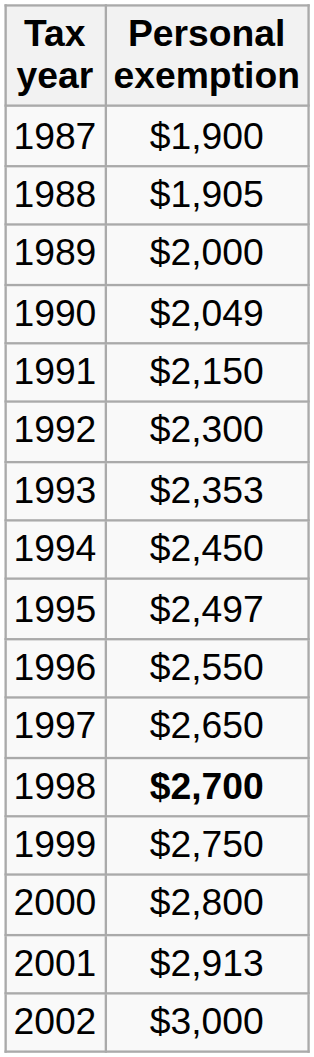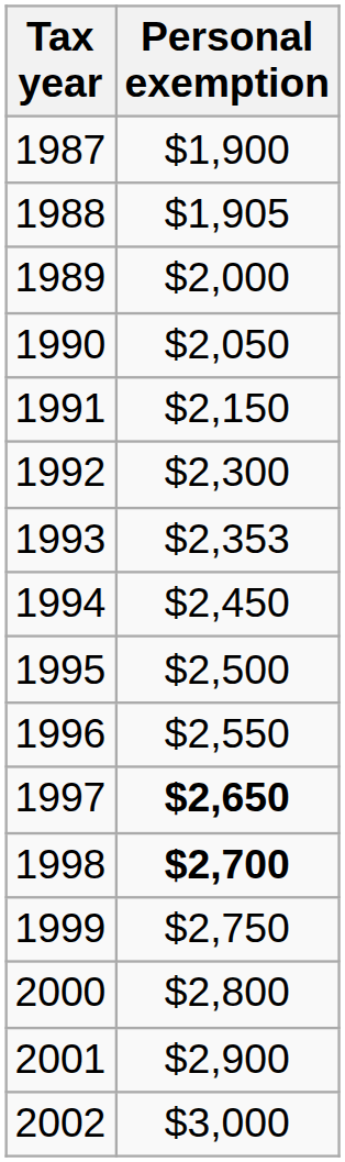 <table class="wikitable" border="1" style=width:100px;float:right;margin-left:1em;margin-right:0em;text-align:center>
 <tr>
 <th>Tax year</th>
 <th>Personal <br>exemption</th>
 </tr>
 <tr>
 <td>1987</td>
 <td>$1,900</td>
 </tr>
 <tr>
 <td>1988</td>
 <td>$1,905</td>
 </tr>
 <tr>
 <td>1989</td>
 <td>$2,000</td>
 </tr>
 <tr>
 <td>1990</td>
-<td>$2,049</td>
+<td>$2,050</td>
 </tr>
 <tr>
 <td>1991</td>
 <td>$2,150</td>
 </tr>
 <tr>
 <td>1992</td>
 <td>$2,300</td>
 </tr>
 <tr>
 <td>1993</td>
 <td>$2,353</td>
 </tr>
 <tr>
 <td>1994</td>
 <td>$2,450</td>
 </tr>
 <tr>
 <td>1995</td>
-<td>$2,497</td>
+<td>$2,500</td>
 </tr>
 <tr>
 <td>1996</td>
 <td>$2,550</td>
 </tr>
 <tr>
 <td>1997</td>
-<td>$2,650</td>
+<td><strong>$2,650</strong></td>
 </tr>
 <tr>
 <td>1998</td>
 <td><strong>$2,700</strong></td>
 </tr>
 <tr>
 <td>1999</td>
 <td>$2,750</td>
 </tr>
 <tr>
 <td>2000</td>
 <td>$2,800</td>
 </tr>
 <tr>
 <td>2001</td>
-<td>$2,913</td>
+<td>$2,900</td>
 </tr>
 <tr>
 <td>2002</td>
 <td>$3,000</td>
 </tr>
 </table>
